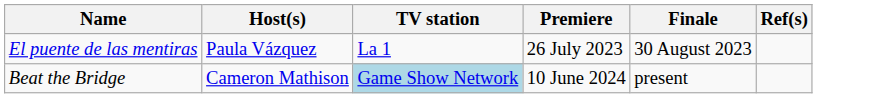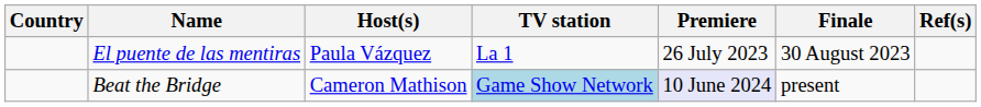 <table class="wikitable">
 <tr>
+<th>Country</th>
 <th>Name</th>
 <th>Host(s)</th>
 <th>TV station</th>
 <th>Premiere</th>
 <th>Finale</th>
 <th>Ref(s)</th>
 </tr>
 <tr>
+<td></td>
 <td><em><a href='#'>El puente de las mentiras</a></em></td>
 <td><a href='#'>Paula Vázquez</a></td>
 <td><a href='#'>La 1</a></td>
 <td>26 July 2023</td>
 <td>30 August 2023</td>
 <td></td>
 </tr>
 <tr>
+<td></td>
 <td><em>Beat the Bridge</em></td>
 <td><a href='#'>Cameron Mathison</a></td>
 <td style="background: lightblue;"><a href='#'>Game Show Network</a></td>
-<td>10 June 2024</td>
+<td style="background: lavender;">10 June 2024</td>
 <td>present</td>
 <td></td>
 </tr>
 </table>
